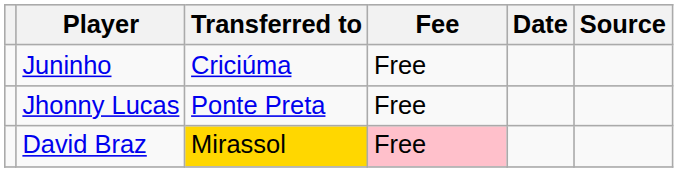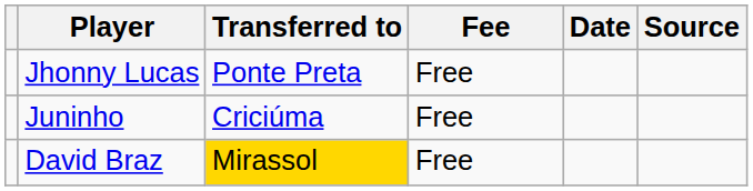 <table class="wikitable plainrowheaders sortable">
 <tr>
 <th></th>
 <th scope="col">Player</th>
 <th>Transferred to</th>
 <th style="width: 80px;">Fee</th>
 <th scope="col">Date</th>
 <th scope="col">Source</th>
 </tr>
 <tr>
 <td align="center"></td>
+<td> <a href='#'>Jhonny Lucas</a></td>
+<td> <a href='#'>Ponte Preta</a></td>
+<td>Free</td>
+<td></td>
+<td></td>
+</tr>
+<tr>
+<td align="center"></td>
 <td> <a href='#'>Juninho</a></td>
 <td> <a href='#'>Criciúma</a></td>
 <td>Free</td>
 <td></td>
 <td></td>
 </tr>
 <tr>
 <td align="center"></td>
-<td> <a href='#'>Jhonny Lucas</a></td>
-<td> <a href='#'>Ponte Preta</a></td>
+<td> <a href='#'>David Braz</a></td>
+<td style="background: gold;"> Mirassol</td>
 <td>Free</td>
 <td></td>
 <td></td>
 </tr>
-<tr>
-<td align="center"></td>
-<td> <a href='#'>David Braz</a></td>
-<td style="background: gold;"> Mirassol</td>
-<td style="background: pink;">Free</td>
-<td></td>
-<td></td>
-</tr>
 </table>
